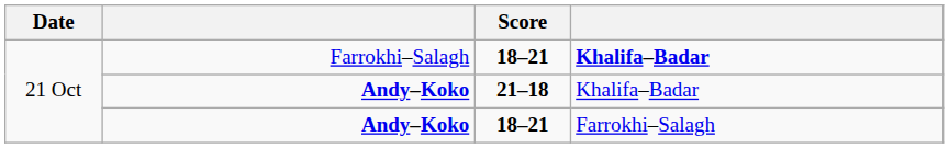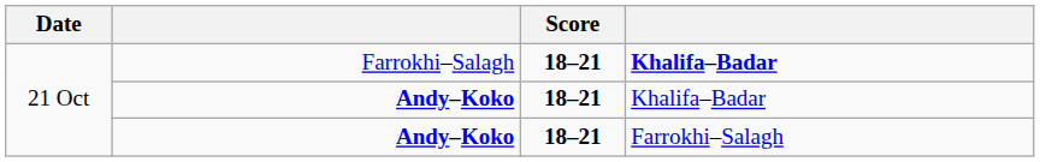 <table class="wikitable" style="text-align: center; font-size:90% ">
 <tr>
 <th width="60">Date</th>
 <th align="right" width="250"></th>
 <th width="60">Score</th>
 <th align="left" width="250"></th>
 </tr>
 <tr>
 <td rowspan=3>21 Oct</td>
 <td align=right><a href='#'>Farrokhi</a>–<a href='#'>Salagh</a> </td>
 <td align=center><strong>18–21</strong></td>
 <td align=left><strong> <a href='#'>Khalifa</a>–<a href='#'>Badar</a></strong></td>
 </tr>
 <tr>
 <td align=right><strong><a href='#'>Andy</a>–<a href='#'>Koko</a> </strong></td>
-<td align=center><strong>21–18</strong></td>
+<td align=center><strong>18–21</strong></td>
 <td align=left> <a href='#'>Khalifa</a>–<a href='#'>Badar</a></td>
 </tr>
 <tr>
 <td align=right><strong><a href='#'>Andy</a>–<a href='#'>Koko</a> </strong></td>
 <td align=center><strong>18–21</strong></td>
 <td align=left> <a href='#'>Farrokhi</a>–<a href='#'>Salagh</a></td>
 </tr>
 </table>
